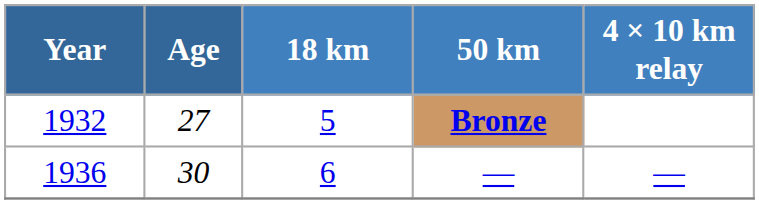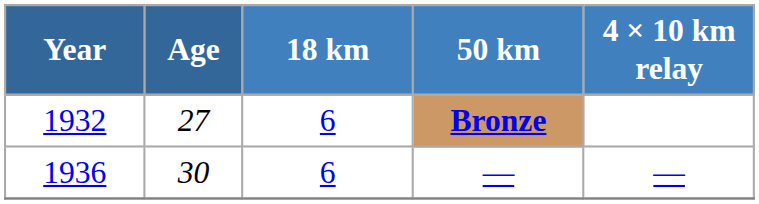 <table class="wikitable" style="font-size:95%; text-align:center; border:grey solid 1px; border-collapse:collapse; background:#ffffff;">
 <tr>
 <th style="background-color:#369; color:white; width:60px;"> Year </th>
 <th style="background-color:#369; color:white; width:40px;"> Age </th>
 <th style="background-color:#4180be; color:white; width:75px;"> 18 km </th>
 <th style="background-color:#4180be; color:white; width:75px;"> 50 km </th>
 <th style="background-color:#4180be; color:white; width:75px;"> 4 × 10 km <br> relay </th>
 </tr>
 <tr>
 <td><a href='#'>1932</a></td>
 <td><em>27</em></td>
-<td><a href='#'>5</a></td>
+<td><a href='#'>6</a></td>
 <td bgcolor="cc9966"><a href='#'><strong>Bronze</strong></a></td>
 <td></td>
 </tr>
 <tr>
 <td><a href='#'>1936</a></td>
 <td><em>30</em></td>
 <td><a href='#'>6</a></td>
 <td><a href='#'>—</a></td>
 <td><a href='#'>—</a></td>
 </tr>
 <tr>
 </tr>
 </table>
